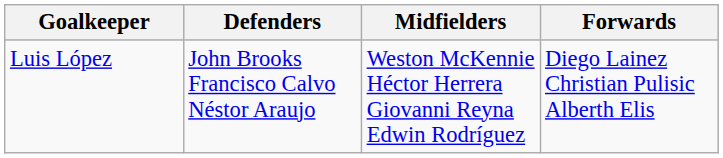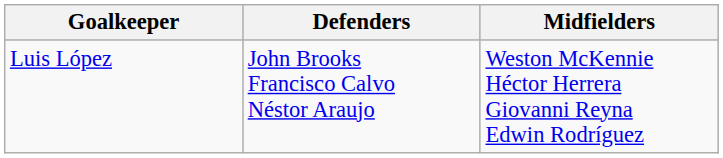 <table class="wikitable">
 <tr>
 <th style="width:25%;">Goalkeeper</th>
 <th style="width:25%;">Defenders</th>
 <th style="width:25%;">Midfielders</th>
-<th style="width:25%;">Forwards</th>
 </tr>
 <tr style="vertical-align:top;">
 <td> <a href='#'>Luis López</a></td>
 <td> <a href='#'>John Brooks</a><br> <a href='#'>Francisco Calvo</a><br> <a href='#'>Néstor Araujo</a></td>
 <td> <a href='#'>Weston McKennie</a><br> <a href='#'>Héctor Herrera</a><br> <a href='#'>Giovanni Reyna</a><br> <a href='#'>Edwin Rodríguez</a></td>
-<td> <a href='#'>Diego Lainez</a><br> <a href='#'>Christian Pulisic</a><br> <a href='#'>Alberth Elis</a></td>
 </tr>
 </table>
